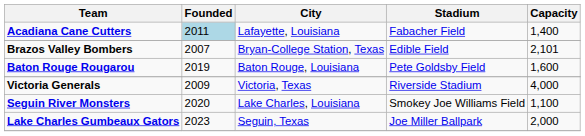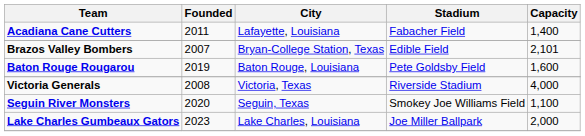 <table class="wikitable">
 <tr>
 <th>Team</th>
 <th>Founded</th>
 <th>City</th>
 <th>Stadium</th>
 <th>Capacity</th>
 </tr>
 <tr>
 <td><strong><a href='#'>Acadiana Cane Cutters</a></strong></td>
-<td style="background: lightblue;">2011</td>
+<td>2011</td>
 <td><a href='#'>Lafayette</a>, <a href='#'>Louisiana</a></td>
 <td><a href='#'>Fabacher Field</a></td>
 <td>1,400</td>
 </tr>
 <tr>
 </tr>
 <tr>
 <td><strong>Brazos Valley Bombers</strong></td>
 <td>2007</td>
 <td><a href='#'>Bryan-College Station</a>, <a href='#'>Texas</a></td>
 <td><a href='#'>Edible Field</a></td>
 <td>2,101</td>
 </tr>
 <tr>
 <td><strong><a href='#'>Baton Rouge Rougarou</a></strong></td>
 <td>2019</td>
 <td><a href='#'>Baton Rouge</a>, <a href='#'>Louisiana</a></td>
 <td><a href='#'>Pete Goldsby Field</a></td>
 <td>1,600</td>
 </tr>
 <tr>
 </tr>
 <tr>
 <td><strong>Victoria Generals</strong></td>
-<td>2009</td>
+<td>2008</td>
 <td><a href='#'>Victoria</a>, <a href='#'>Texas</a></td>
 <td><a href='#'>Riverside Stadium</a></td>
 <td>4,000</td>
 </tr>
 <tr>
 <td><strong><a href='#'>Seguin River Monsters</a></strong></td>
 <td>2020</td>
-<td><a href='#'>Lake Charles</a>, <a href='#'>Louisiana</a></td>
+<td><a href='#'>Seguin, Texas</a></td>
 <td>Smokey Joe Williams Field</td>
 <td>1,100</td>
 </tr>
 <tr>
 <td><strong><a href='#'>Lake Charles Gumbeaux Gators</a></strong></td>
 <td>2023</td>
-<td><a href='#'>Seguin, Texas</a></td>
+<td><a href='#'>Lake Charles</a>, <a href='#'>Louisiana</a></td>
 <td><a href='#'>Joe Miller Ballpark</a></td>
 <td>2,000</td>
 </tr>
 <tr>
 </tr>
 </table>
